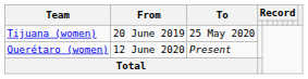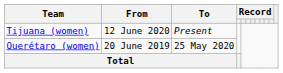 <table class="wikitable" style="text-align: center">
 <tr>
 <th rowspan="2">Team</th>
 <th rowspan="2">From</th>
 <th rowspan="2">To</th>
 <th colspan="8">Record</th>
 <th rowspan=2></th>
 </tr>
 <tr>
 <th></th>
 <th></th>
 <th></th>
 <th></th>
 <th></th>
 <th></th>
 <th></th>
 <th></th>
 </tr>
 <tr>
 <td align=left><a href='#'>Tijuana (women)</a></td>
-<td align=left>20 June 2019</td>
-<td align=left>25 May 2020<br></td>
+<td align=left>12 June 2020</td>
+<td align=left><em>Present</em><br></td>
 <td rowspan=2></td>
 </tr>
 <tr>
 <td align=left><a href='#'>Querétaro (women)</a></td>
-<td align=left>12 June 2020</td>
-<td align=left><em>Present</em><br></td>
+<td align=left>20 June 2019</td>
+<td align=left>25 May 2020<br></td>
 </tr>
 <tr>
 <th colspan=3>Total<br></th>
 <th></th>
 </tr>
 </table>
